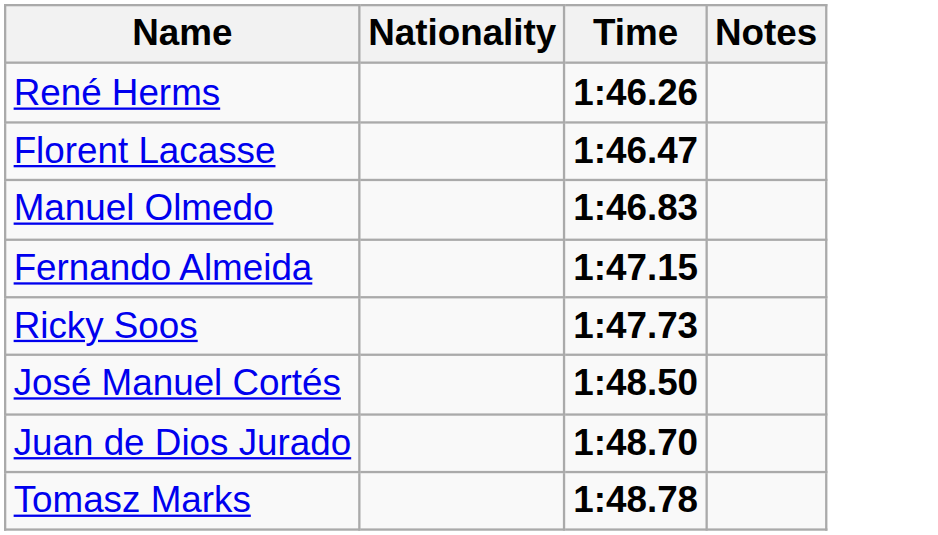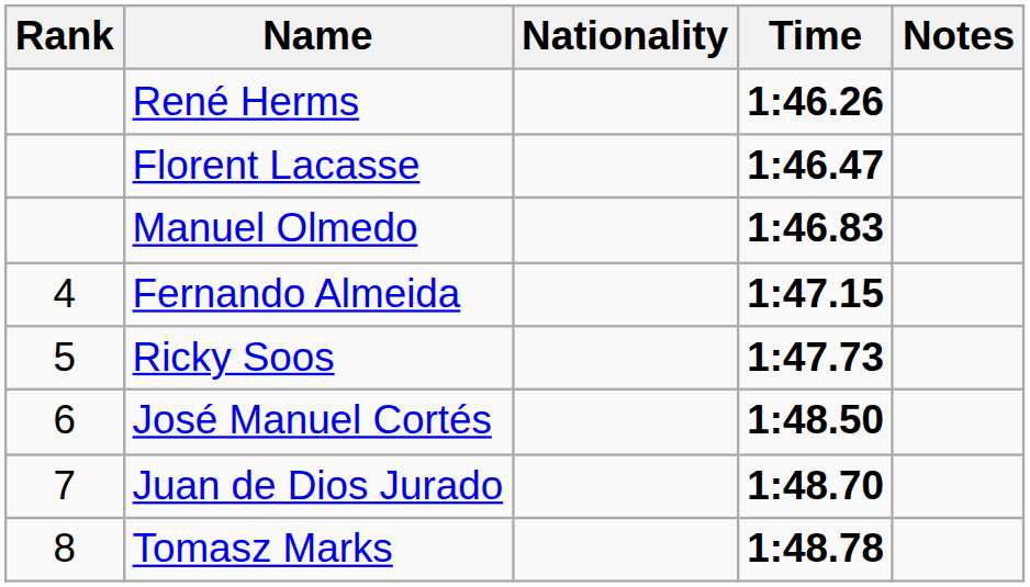 <table class="wikitable sortable" style="text-align:center">
 <tr>
+<th>Rank</th>
 <th>Name</th>
 <th>Nationality</th>
 <th>Time</th>
 <th>Notes</th>
 </tr>
 <tr>
+<td></td>
 <td align=left><a href='#'>René Herms</a></td>
 <td align=left></td>
 <td><strong>1:46.26</strong></td>
 <td></td>
 </tr>
 <tr>
+<td></td>
 <td align=left><a href='#'>Florent Lacasse</a></td>
 <td align=left></td>
 <td><strong>1:46.47</strong></td>
 <td></td>
 </tr>
 <tr>
+<td></td>
 <td align=left><a href='#'>Manuel Olmedo</a></td>
 <td align=left></td>
 <td><strong>1:46.83</strong></td>
 <td></td>
 </tr>
 <tr>
+<td>4</td>
 <td align=left><a href='#'>Fernando Almeida</a></td>
 <td align=left></td>
 <td><strong>1:47.15</strong></td>
 <td></td>
 </tr>
 <tr>
+<td>5</td>
 <td align=left><a href='#'>Ricky Soos</a></td>
 <td align=left></td>
 <td><strong>1:47.73</strong></td>
 <td></td>
 </tr>
 <tr>
+<td>6</td>
 <td align=left><a href='#'>José Manuel Cortés</a></td>
 <td align=left></td>
 <td><strong>1:48.50</strong></td>
 <td></td>
 </tr>
 <tr>
+<td>7</td>
 <td align=left><a href='#'>Juan de Dios Jurado</a></td>
 <td align=left></td>
 <td><strong>1:48.70</strong></td>
 <td></td>
 </tr>
 <tr>
+<td>8</td>
 <td align=left><a href='#'>Tomasz Marks</a></td>
 <td align=left></td>
 <td><strong>1:48.78</strong></td>
 <td></td>
 </tr>
 </table>
